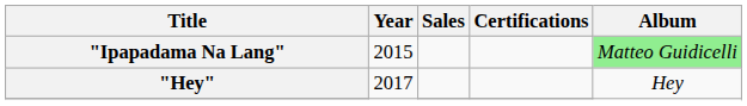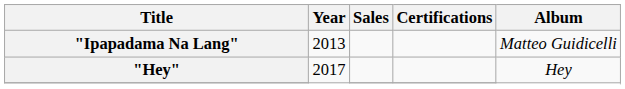 <table class="wikitable plainrowheaders" style="text-align:center;">
 <tr>
 <th scope="col" style="width:18em;">Title</th>
 <th scope="col">Year</th>
 <th scope="col">Sales</th>
 <th scope="col">Certifications</th>
 <th scope="col">Album</th>
 </tr>
 <tr>
 <th scope="row">"Ipapadama Na Lang"</th>
-<td>2015</td>
+<td>2013</td>
 <td></td>
 <td></td>
-<td style="background: lightgreen;"><em>Matteo Guidicelli</em></td>
+<td><em>Matteo Guidicelli</em></td>
 </tr>
 <tr>
 <th scope="row">"Hey"</th>
 <td rowspan="2">2017</td>
 <td></td>
 <td></td>
 <td rowspan="2"><em>Hey</em></td>
 </tr>
 <tr>
 </tr>
 </table>
